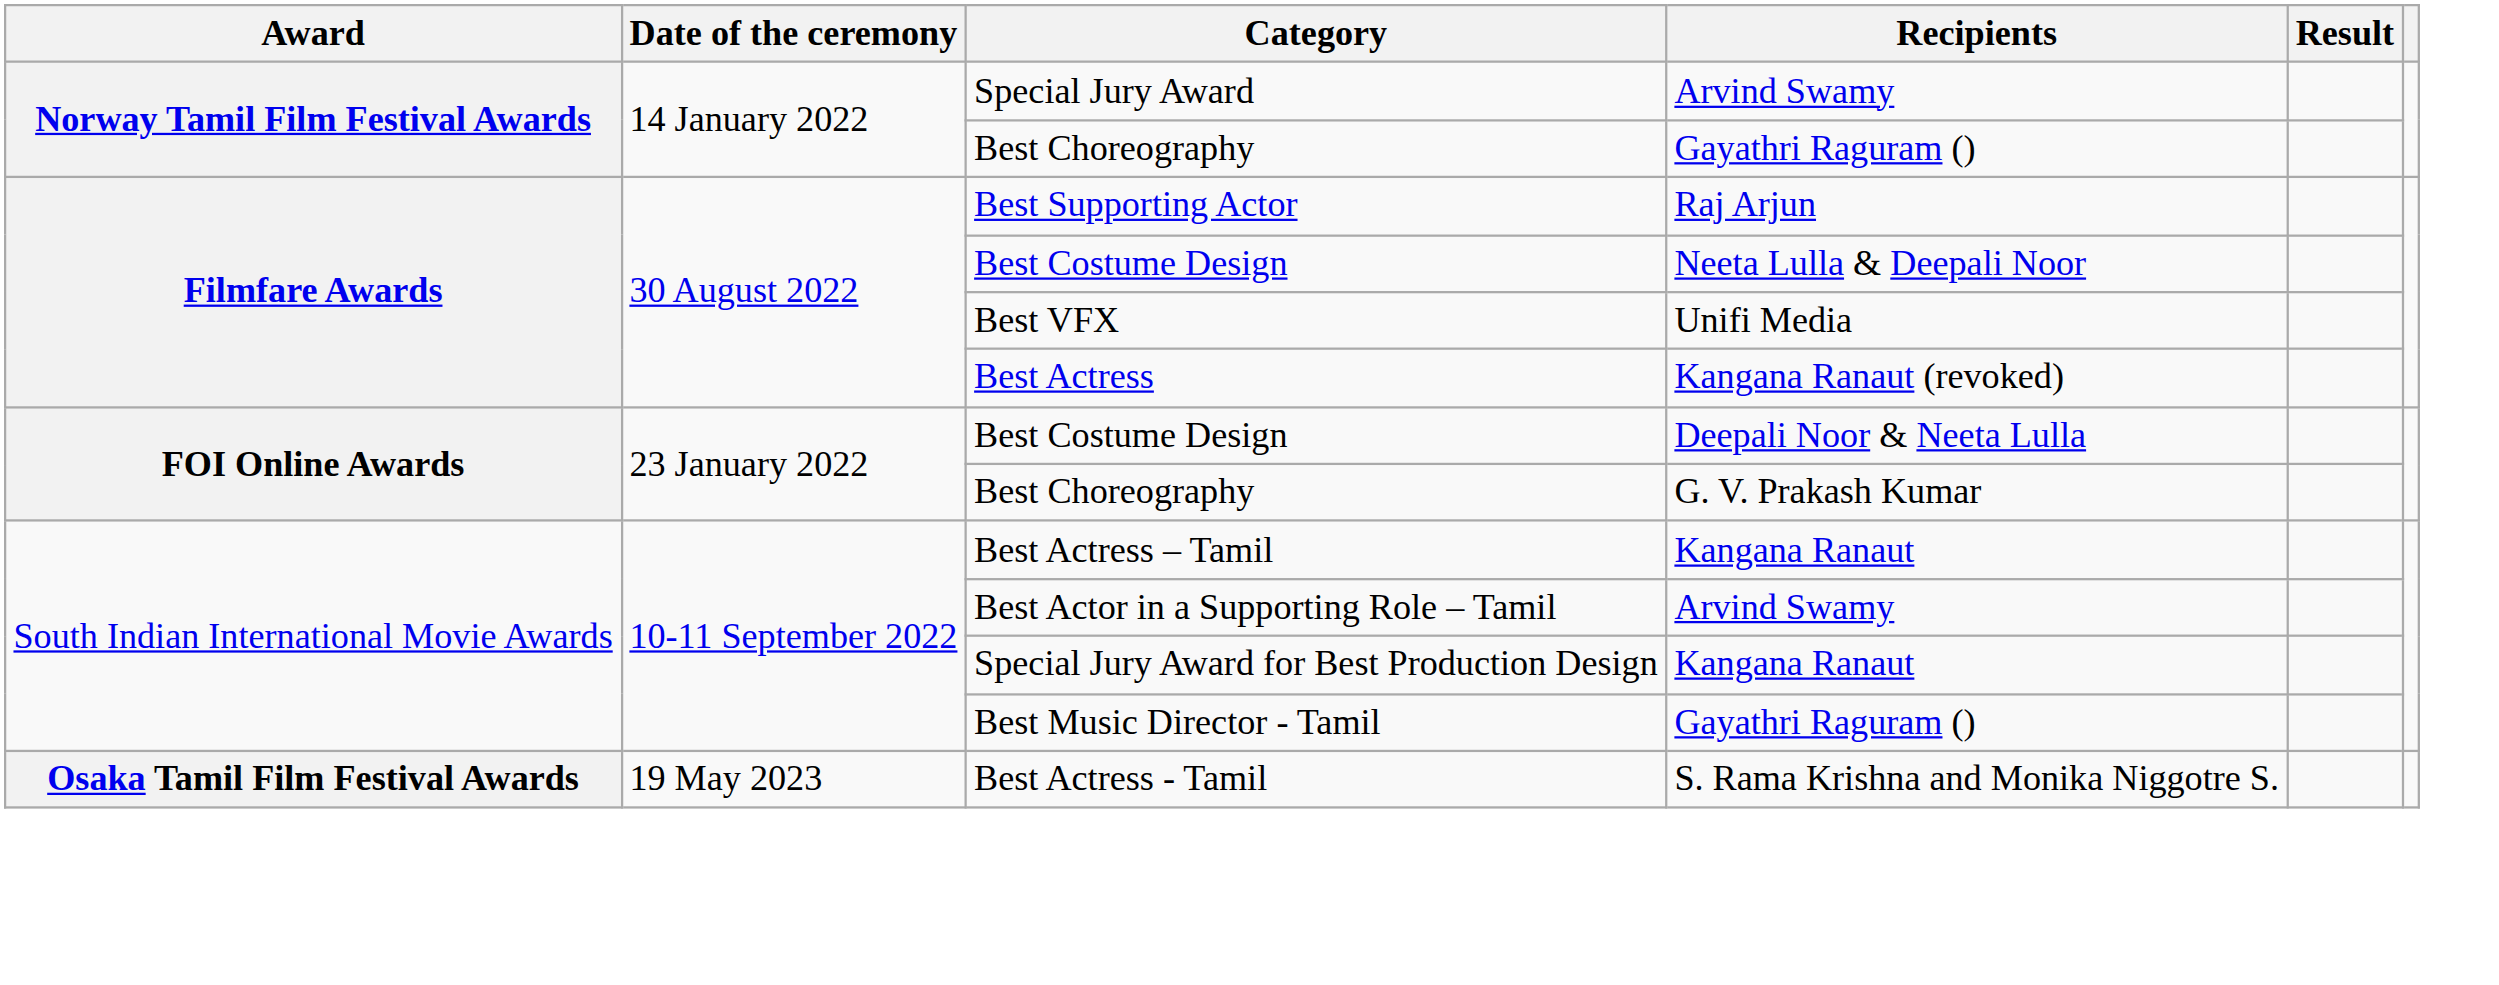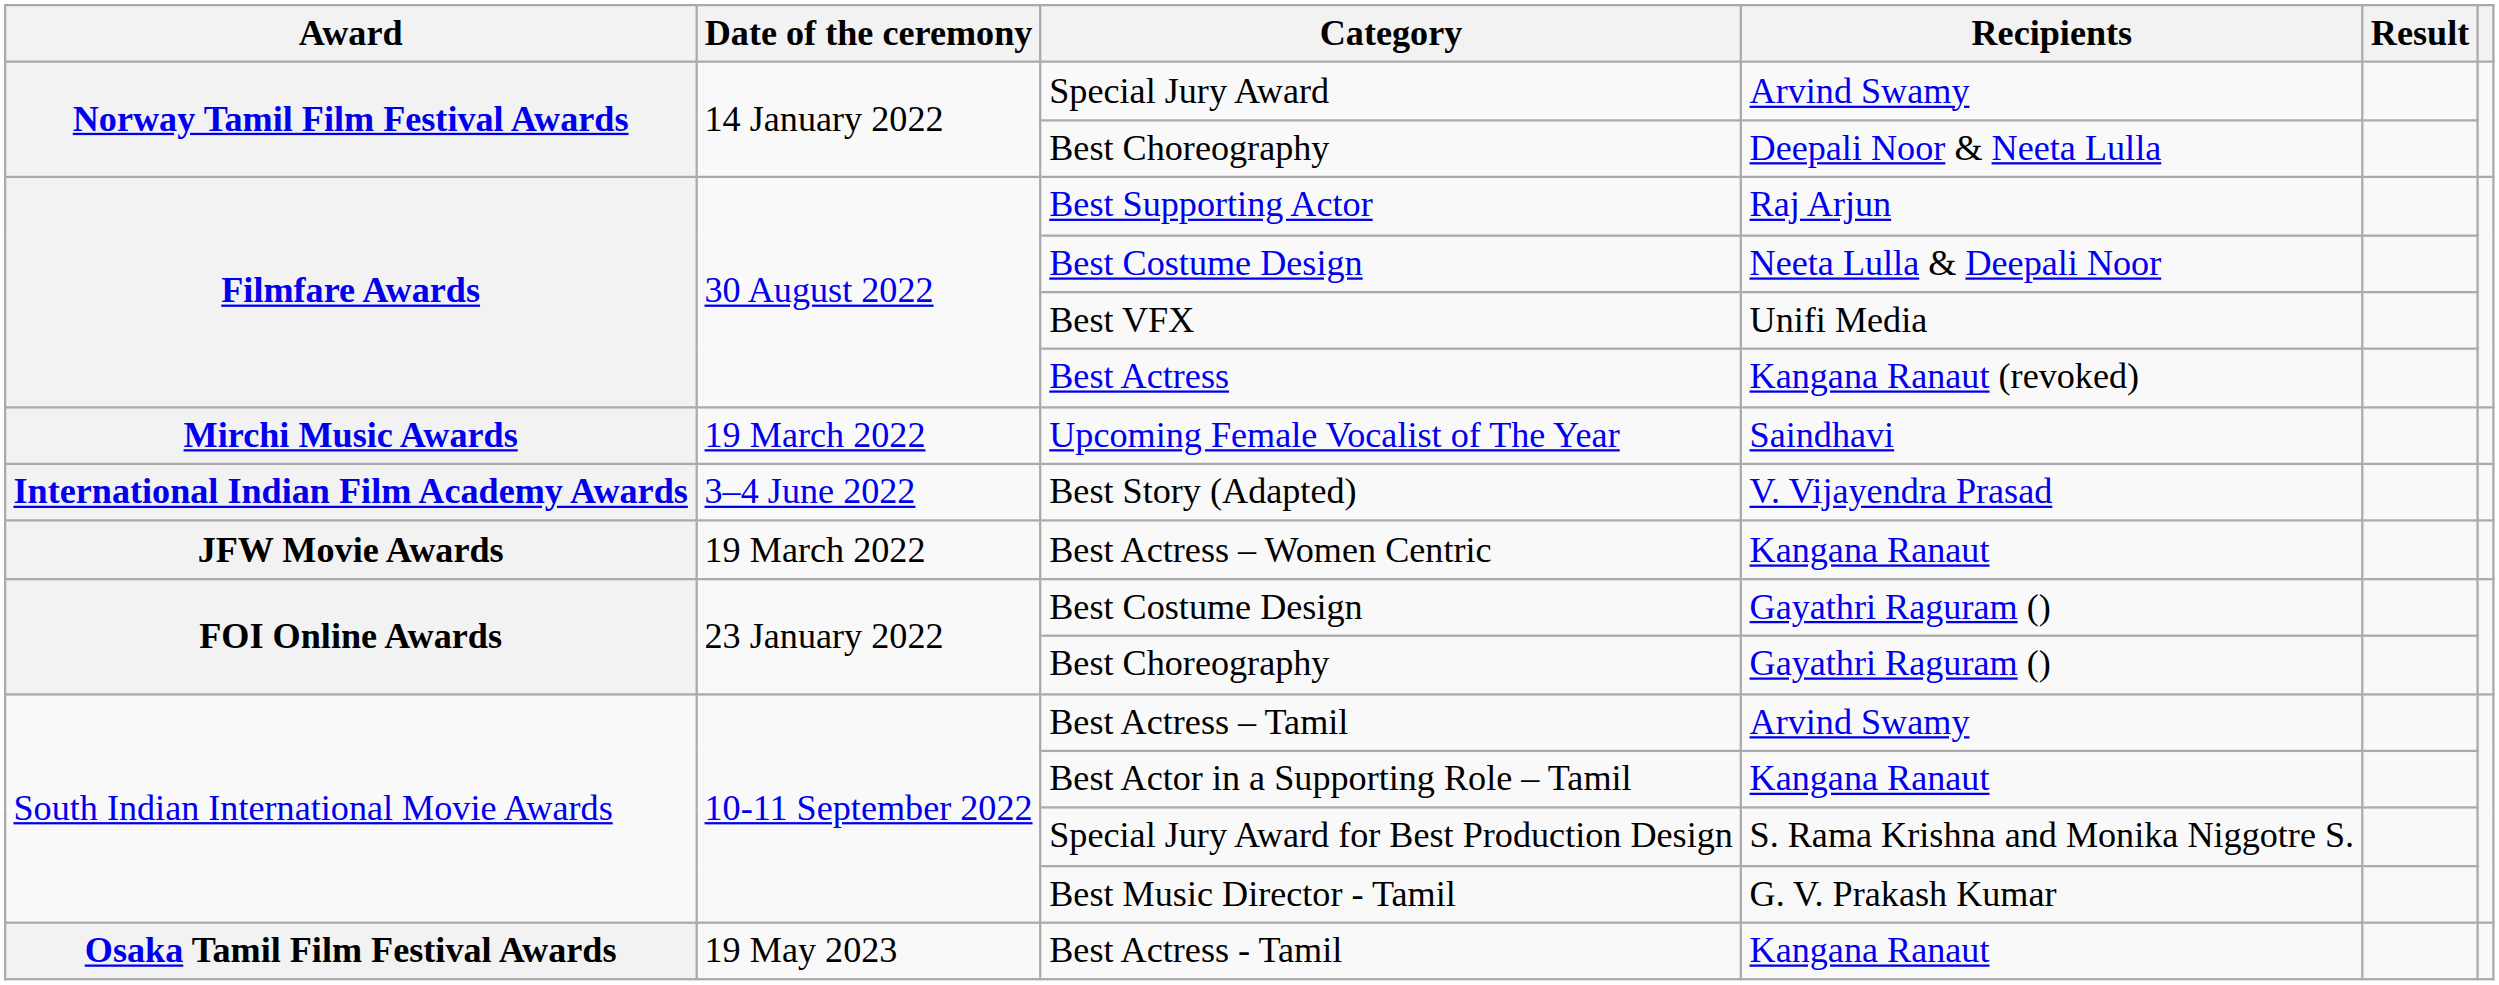 <table class="wikitable plainrowheaders sortable">
 <tr>
 <th scope="col">Award</th>
 <th scope="col">Date of the ceremony</th>
 <th scope="col">Category</th>
 <th scope="col">Recipients</th>
 <th scope="col">Result</th>
 <th scope="col" class="unsortable"></th>
 </tr>
 <tr>
 <th scope="row" rowspan="2"><a href='#'>Norway Tamil Film Festival Awards</a></th>
 <td rowspan="2">14 January 2022</td>
 <td>Special Jury Award</td>
 <td><a href='#'>Arvind Swamy</a></td>
 <td></td>
 <td style="text-align: center;" rowspan="2"></td>
 </tr>
 <tr>
 <td>Best Choreography</td>
-<td><a href='#'>Gayathri Raguram</a> ()</td>
+<td><a href='#'>Deepali Noor</a> & <a href='#'>Neeta Lulla</a></td>
 <td></td>
 </tr>
 <tr>
 <th scope="row" rowspan="4"><a href='#'>Filmfare Awards</a></th>
 <td rowspan="4"><a href='#'>30 August 2022</a></td>
 <td><a href='#'>Best Supporting Actor</a></td>
 <td><a href='#'>Raj Arjun</a></td>
 <td></td>
 <td rowspan="4"></td>
 </tr>
 <tr>
 <td><a href='#'>Best Costume Design</a></td>
 <td><a href='#'>Neeta Lulla</a> & <a href='#'>Deepali Noor</a></td>
 <td></td>
 </tr>
 <tr>
 <td>Best VFX</td>
 <td>Unifi Media</td>
 <td></td>
 </tr>
 <tr>
 <td><a href='#'>Best Actress</a></td>
 <td><a href='#'>Kangana Ranaut</a> (revoked)</td>
 <td></td>
 </tr>
 <tr>
+<th scope="row"><a href='#'>Mirchi Music Awards</a></th>
+<td rowspan="1"><a href='#'>19 March 2022</a></td>
+<td><a href='#'>Upcoming Female Vocalist of The Year</a></td>
+<td><a href='#'>Saindhavi</a></td>
+<td></td>
+<td style="text-align: center;" rowspan="1"></td>
+</tr>
+<tr>
+<th scope="row"><a href='#'>International Indian Film Academy Awards</a></th>
+<td rowspan="1"><a href='#'>3–4 June 2022</a></td>
+<td>Best Story (Adapted)</td>
+<td><a href='#'>V. Vijayendra Prasad</a></td>
+<td></td>
+<td style="text-align: center;" rowspan="1"></td>
+</tr>
+<tr>
+<th scope="row">JFW Movie Awards</th>
+<td rowspan="1">19 March 2022</td>
+<td>Best Actress – Women Centric</td>
+<td><a href='#'>Kangana Ranaut</a></td>
+<td></td>
+<td style="text-align: center;" rowspan="1"></td>
+</tr>
+<tr>
 <th scope="row" rowspan="2">FOI Online Awards</th>
 <td rowspan="2">23 January 2022</td>
 <td>Best Costume Design</td>
-<td><a href='#'>Deepali Noor</a> & <a href='#'>Neeta Lulla</a></td>
+<td><a href='#'>Gayathri Raguram</a> ()</td>
 <td></td>
 <td style="text-align: center;" rowspan="2"></td>
 </tr>
 <tr>
 <td>Best Choreography</td>
-<td>G. V. Prakash Kumar</td>
+<td><a href='#'>Gayathri Raguram</a> ()</td>
 <td></td>
 </tr>
 <tr>
 <td rowspan="4"!scope="row"><a href='#'>South Indian International Movie Awards</a></td>
 <td rowspan="4"><a href='#'>10-11 September 2022</a></td>
 <td>Best Actress – Tamil</td>
-<td><a href='#'>Kangana Ranaut</a></td>
+<td><a href='#'>Arvind Swamy</a></td>
 <td></td>
 <td style="text-align: center;" rowspan="4"></td>
 </tr>
 <tr>
 <td>Best Actor in a Supporting Role – Tamil</td>
-<td><a href='#'>Arvind Swamy</a></td>
+<td><a href='#'>Kangana Ranaut</a></td>
 <td></td>
 </tr>
 <tr>
 <td>Special Jury Award for Best Production Design</td>
-<td><a href='#'>Kangana Ranaut</a></td>
+<td>S. Rama Krishna and Monika Niggotre S.</td>
 <td></td>
 </tr>
 <tr>
 <td>Best Music Director - Tamil</td>
-<td><a href='#'>Gayathri Raguram</a> ()</td>
+<td>G. V. Prakash Kumar</td>
 <td></td>
 </tr>
 <tr>
 <th scope="row" rowspan="2"><a href='#'>Osaka</a> Tamil Film Festival Awards</th>
 <td rowspan="2">19 May 2023</td>
 <td>Best Actress - Tamil</td>
-<td>S. Rama Krishna and Monika Niggotre S.</td>
+<td><a href='#'>Kangana Ranaut</a></td>
 <td></td>
 </tr>
 </table>
